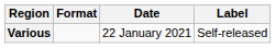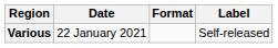 <table class="wikitable plainrowheaders" style="text-align:center">
 <tr>
 <th>Region</th>
+<th>Date</th>
 <th>Format</th>
-<th>Date</th>
 <th>Label</th>
 </tr>
 <tr>
 <th scope="row">Various</th>
+<td>22 January 2021</td>
 <td></td>
-<td>22 January 2021</td>
 <td>Self-released</td>
 </tr>
 </table>
